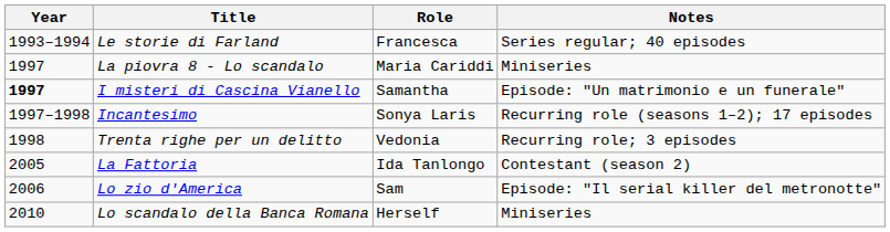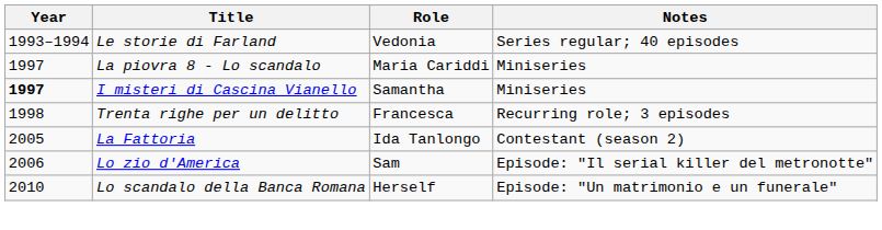 <table class="wikitable">
 <tr>
 <th>Year</th>
 <th>Title</th>
 <th>Role</th>
 <th>Notes</th>
 </tr>
 <tr>
 <td>1993–1994</td>
 <td><em>Le storie di Farland</em></td>
-<td>Francesca</td>
+<td>Vedonia</td>
 <td>Series regular; 40 episodes</td>
 </tr>
 <tr>
 <td>1997</td>
 <td><em>La piovra 8 - Lo scandalo</em></td>
 <td>Maria Cariddi</td>
 <td>Miniseries</td>
 </tr>
 <tr>
 <td><strong>1997</strong></td>
 <td><em><a href='#'>I misteri di Cascina Vianello</a></em></td>
 <td>Samantha</td>
-<td>Episode: "Un matrimonio e un funerale"</td>
-</tr>
-<tr>
-<td>1997–1998</td>
-<td><em><a href='#'>Incantesimo</a></em></td>
-<td>Sonya Laris</td>
-<td>Recurring role (seasons 1–2); 17 episodes</td>
+<td>Miniseries</td>
 </tr>
 <tr>
 <td>1998</td>
 <td><em>Trenta righe per un delitto</em></td>
-<td>Vedonia</td>
+<td>Francesca</td>
 <td>Recurring role; 3 episodes</td>
 </tr>
 <tr>
 <td>2005</td>
 <td><em><a href='#'>La Fattoria</a></em></td>
 <td>Ida Tanlongo</td>
 <td>Contestant (season 2)</td>
 </tr>
 <tr>
 <td>2006</td>
 <td><em><a href='#'>Lo zio d'America</a></em></td>
 <td>Sam</td>
 <td>Episode: "Il serial killer del metronotte"</td>
 </tr>
 <tr>
 <td>2010</td>
 <td><em>Lo scandalo della Banca Romana</em></td>
 <td>Herself</td>
-<td>Miniseries</td>
+<td>Episode: "Un matrimonio e un funerale"</td>
 </tr>
 </table>
